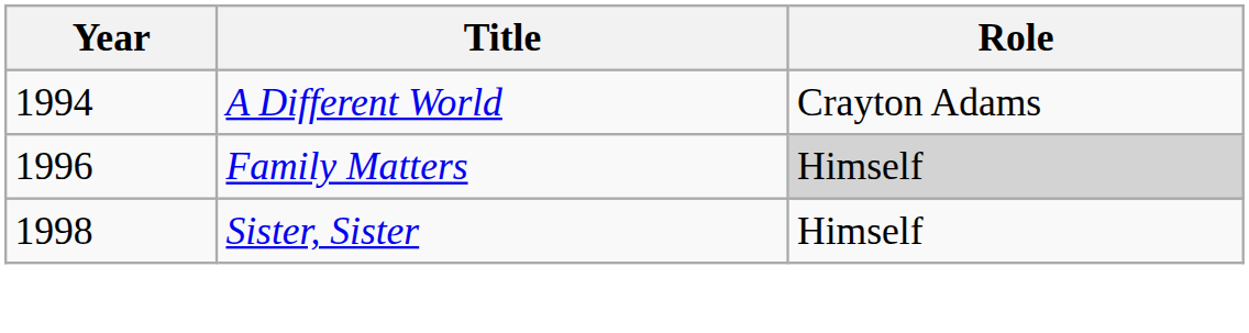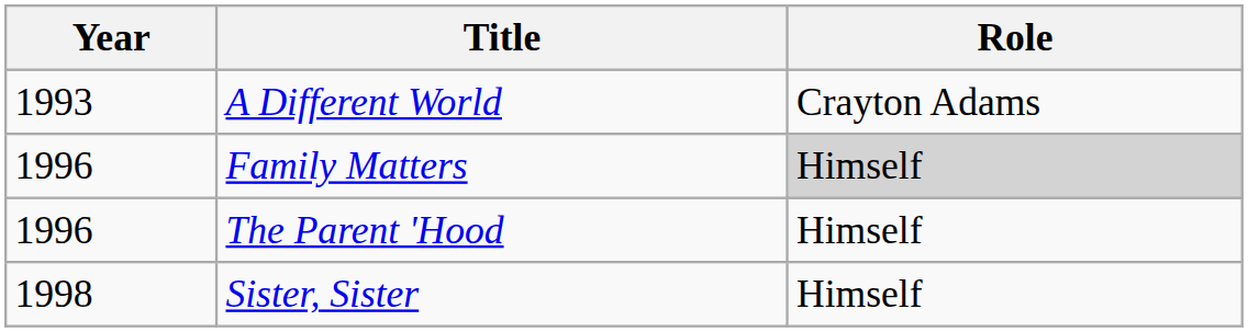 <table class="wikitable" style="font-size: 95%;">
 <tr>
 <th width="75">Year</th>
 <th width="215">Title</th>
 <th width="170">Role</th>
 </tr>
 <tr>
-<td>1994</td>
+<td>1993</td>
 <td><em><a href='#'>A Different World</a></em></td>
 <td>Crayton Adams</td>
 </tr>
 <tr>
 <td>1996</td>
 <td><em><a href='#'>Family Matters</a></em></td>
 <td style="background: lightgrey;">Himself</td>
 </tr>
 <tr>
+<td>1996</td>
+<td><em><a href='#'>The Parent 'Hood</a></em></td>
+<td>Himself</td>
+</tr>
+<tr>
 <td>1998</td>
 <td><em><a href='#'>Sister, Sister</a></em></td>
 <td>Himself</td>
 </tr>
 </table>
